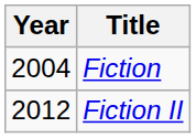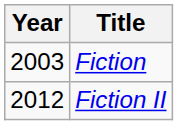 <table class="wikitable">
 <tr>
 <th>Year</th>
 <th>Title</th>
 </tr>
 <tr>
-<td>2004</td>
+<td>2003</td>
 <td><em><a href='#'>Fiction</a></em></td>
 </tr>
 <tr>
 <td>2012</td>
 <td><em><a href='#'>Fiction II</a></em></td>
 </tr>
 </table>
